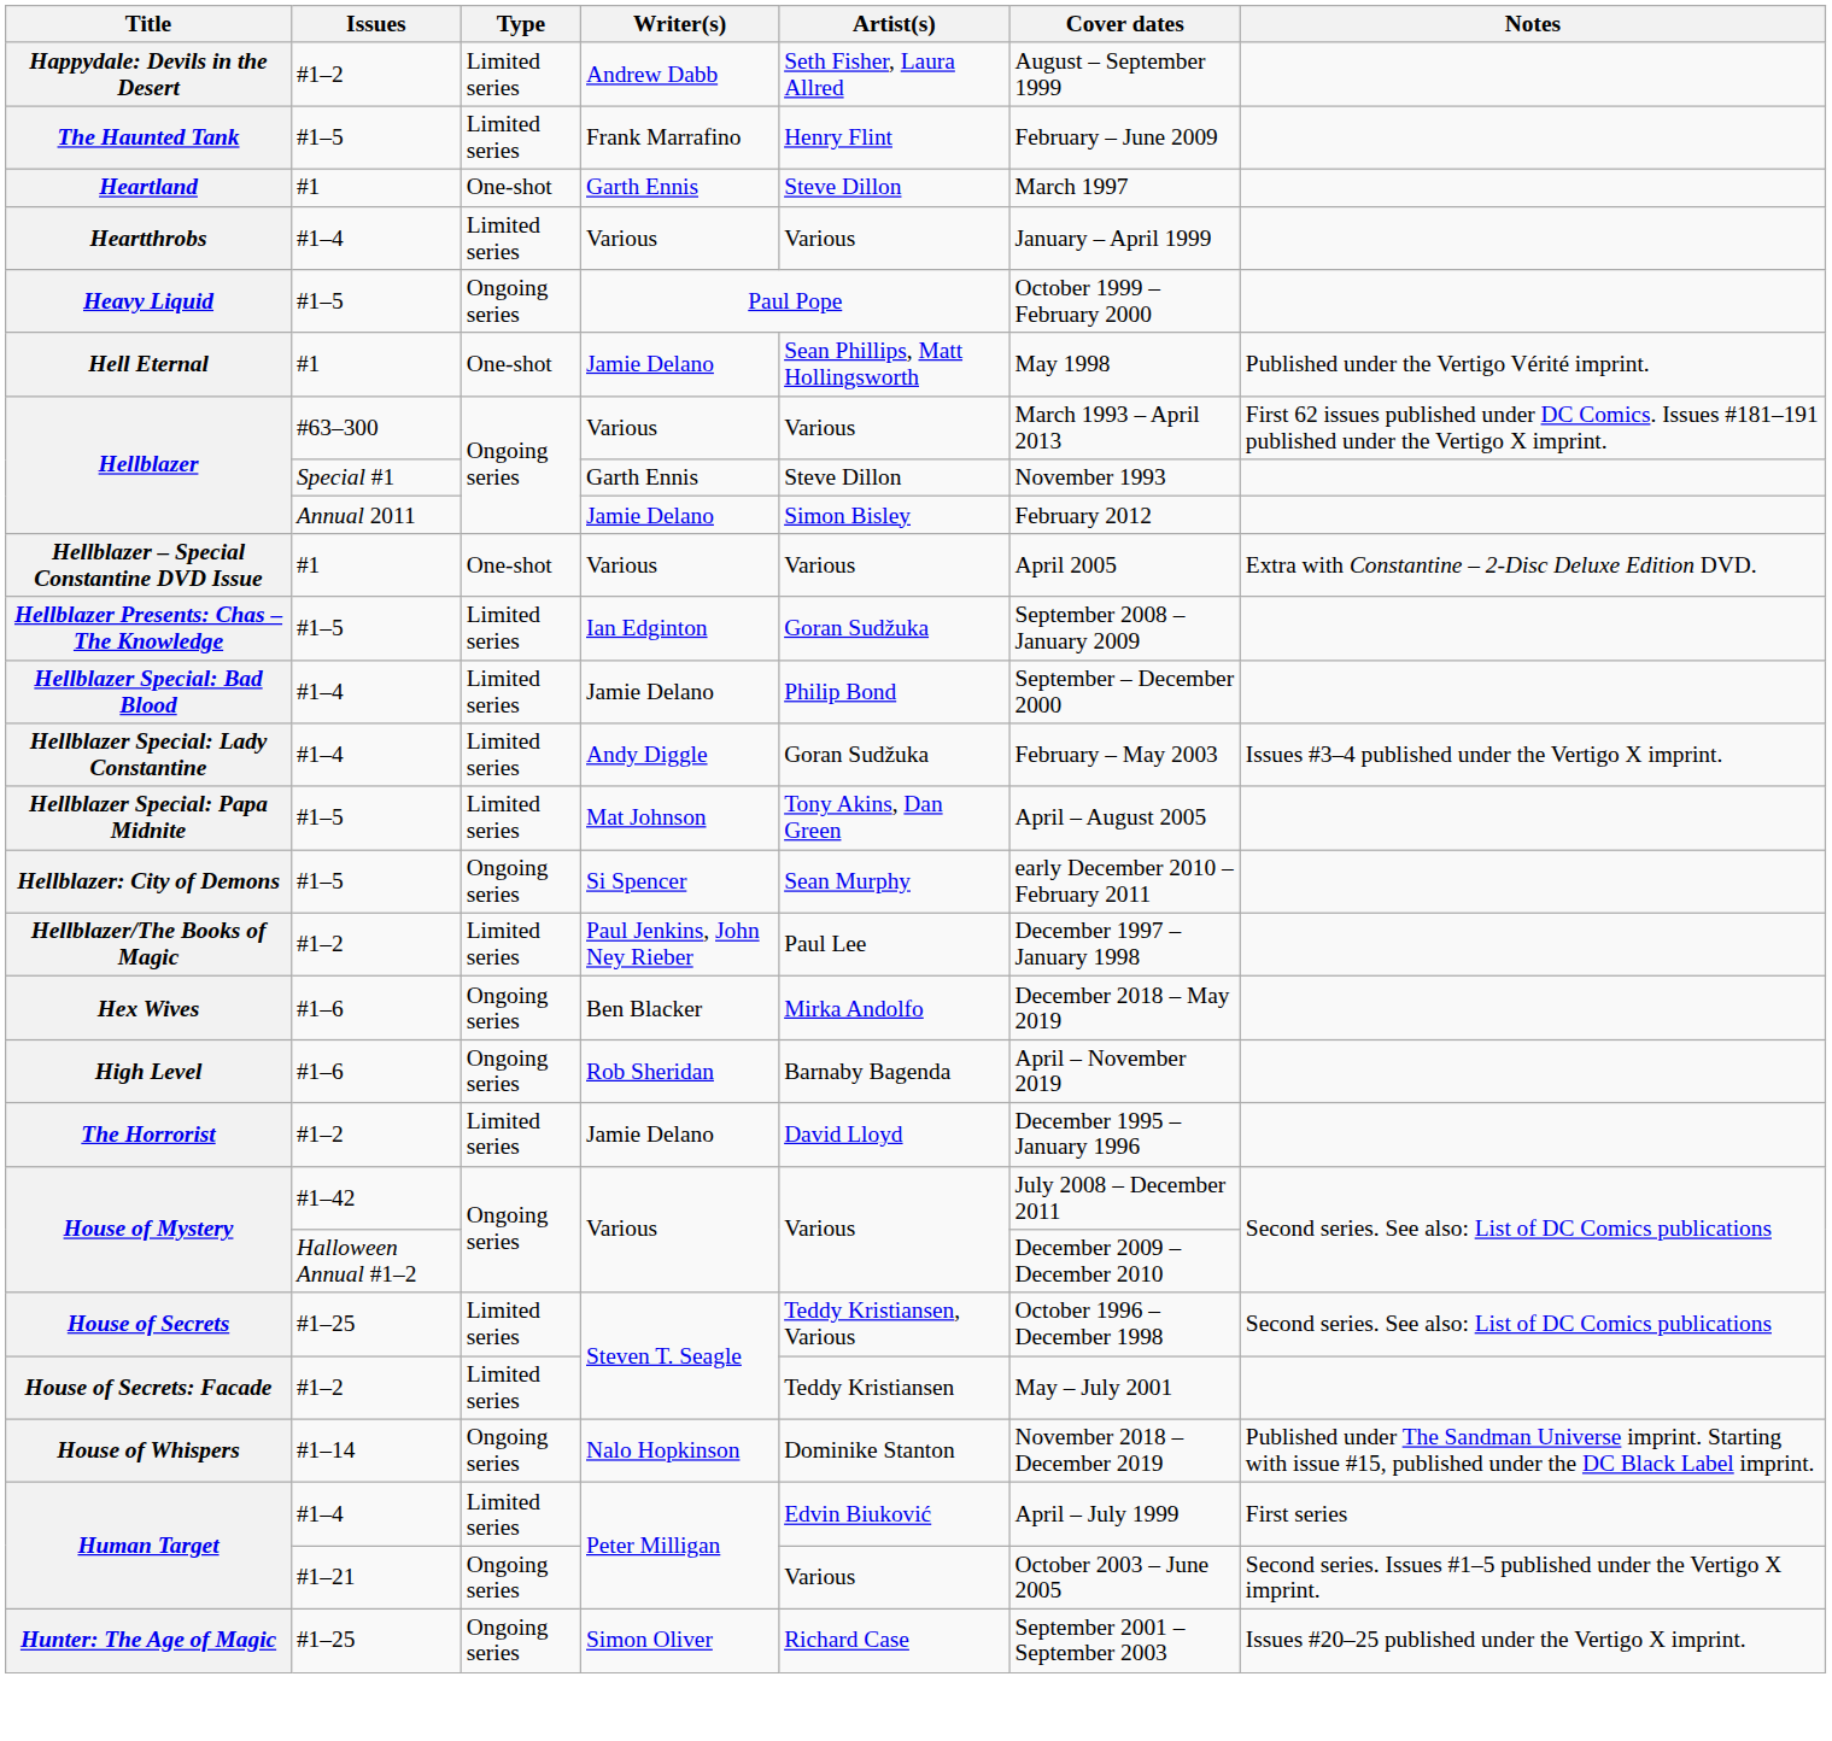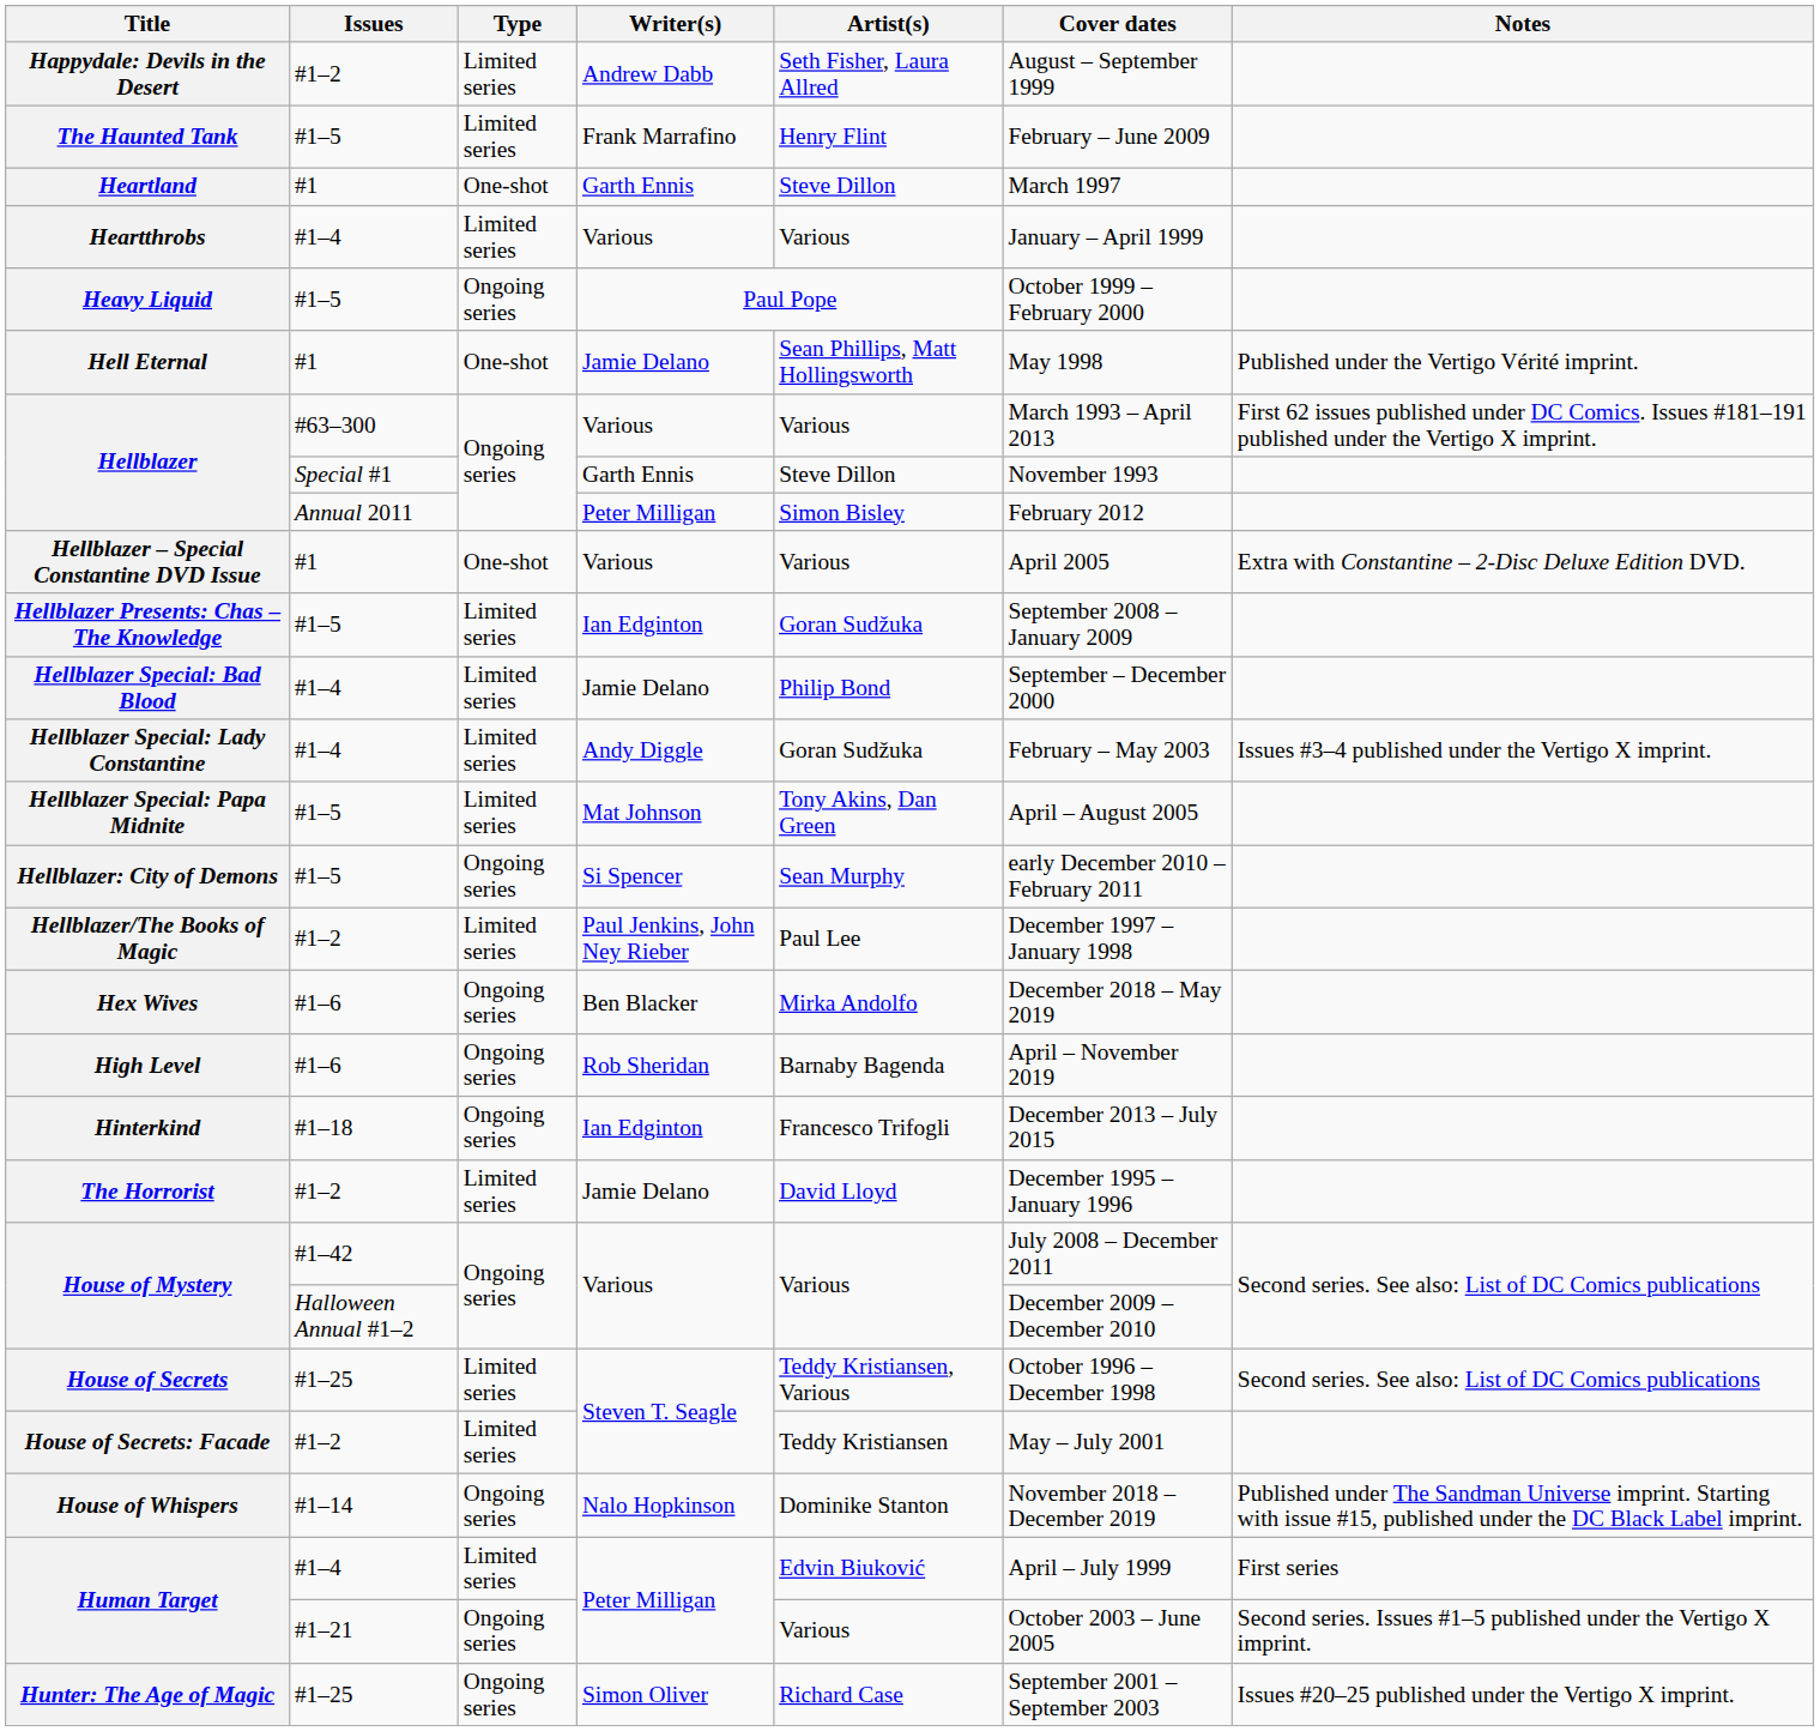 <table class="wikitable">
 <tr>
 <th>Title</th>
 <th>Issues</th>
 <th>Type</th>
 <th>Writer(s)</th>
 <th>Artist(s)</th>
 <th>Cover dates</th>
 <th>Notes</th>
 </tr>
 <tr>
 <th><em>Happydale: Devils in the Desert</em></th>
 <td>#1–2</td>
 <td>Limited series</td>
 <td><a href='#'>Andrew Dabb</a></td>
 <td><a href='#'>Seth Fisher</a>, <a href='#'>Laura Allred</a></td>
 <td>August – September 1999</td>
 <td></td>
 </tr>
 <tr>
 <th><em><a href='#'>The Haunted Tank</a></em></th>
 <td>#1–5</td>
 <td>Limited series</td>
 <td>Frank Marrafino</td>
 <td><a href='#'>Henry Flint</a></td>
 <td>February – June 2009</td>
 <td></td>
 </tr>
 <tr>
 <th><em><a href='#'>Heartland</a></em></th>
 <td>#1</td>
 <td>One-shot</td>
 <td><a href='#'>Garth Ennis</a></td>
 <td><a href='#'>Steve Dillon</a></td>
 <td>March 1997</td>
 <td></td>
 </tr>
 <tr>
 <th><em>Heartthrobs</em></th>
 <td>#1–4</td>
 <td>Limited series</td>
 <td>Various</td>
 <td>Various</td>
 <td>January – April 1999</td>
 <td></td>
 </tr>
 <tr>
 <th><em><a href='#'>Heavy Liquid</a></em></th>
 <td>#1–5</td>
 <td>Ongoing series</td>
 <td colspan="2" style="text-align:center"><a href='#'>Paul Pope</a></td>
 <td>October 1999 – February 2000</td>
 <td></td>
 </tr>
 <tr>
 <th><em>Hell Eternal</em></th>
 <td>#1</td>
 <td>One-shot</td>
 <td><a href='#'>Jamie Delano</a></td>
 <td><a href='#'>Sean Phillips</a>, <a href='#'>Matt Hollingsworth</a></td>
 <td>May 1998</td>
 <td>Published under the Vertigo Vérité imprint.</td>
 </tr>
 <tr>
 <th rowspan="3"><em><a href='#'>Hellblazer</a></em></th>
 <td>#63–300</td>
 <td rowspan="3">Ongoing series</td>
 <td>Various</td>
 <td>Various</td>
 <td>March 1993 – April 2013</td>
 <td>First 62 issues published under <a href='#'>DC Comics</a>. Issues #181–191 published under the Vertigo X imprint.</td>
 </tr>
 <tr>
 <td><em>Special</em> #1</td>
 <td>Garth Ennis</td>
 <td>Steve Dillon</td>
 <td>November 1993</td>
 <td></td>
 </tr>
 <tr>
 <td><em>Annual</em> 2011</td>
-<td><a href='#'>Jamie Delano</a></td>
+<td><a href='#'>Peter Milligan</a></td>
 <td><a href='#'>Simon Bisley</a></td>
 <td>February 2012</td>
 <td></td>
 </tr>
 <tr>
 <th><em>Hellblazer – Special Constantine DVD Issue</em></th>
 <td>#1</td>
 <td>One-shot</td>
 <td>Various</td>
 <td>Various</td>
 <td>April 2005</td>
 <td>Extra with <em>Constantine – 2-Disc Deluxe Edition</em> DVD.</td>
 </tr>
 <tr>
 <th><em><a href='#'>Hellblazer Presents: Chas – The Knowledge</a></em></th>
 <td>#1–5</td>
 <td>Limited series</td>
 <td><a href='#'>Ian Edginton</a></td>
 <td><a href='#'>Goran Sudžuka</a></td>
 <td>September 2008 – January 2009</td>
 <td></td>
 </tr>
 <tr>
 <th><em><a href='#'>Hellblazer Special: Bad Blood</a></em></th>
 <td>#1–4</td>
 <td>Limited series</td>
 <td>Jamie Delano</td>
 <td><a href='#'>Philip Bond</a></td>
 <td>September – December 2000</td>
 <td></td>
 </tr>
 <tr>
 <th><em>Hellblazer Special: Lady Constantine</em></th>
 <td>#1–4</td>
 <td>Limited series</td>
 <td><a href='#'>Andy Diggle</a></td>
 <td>Goran Sudžuka</td>
 <td>February – May 2003</td>
 <td>Issues #3–4 published under the Vertigo X imprint.</td>
 </tr>
 <tr>
 <th><em>Hellblazer Special: Papa Midnite</em></th>
 <td>#1–5</td>
 <td>Limited series</td>
 <td><a href='#'>Mat Johnson</a></td>
 <td><a href='#'>Tony Akins</a>, <a href='#'>Dan Green</a></td>
 <td>April – August 2005</td>
 <td></td>
 </tr>
 <tr>
 <th><em>Hellblazer: City of Demons</em></th>
 <td>#1–5</td>
 <td>Ongoing series</td>
 <td><a href='#'>Si Spencer</a></td>
 <td><a href='#'>Sean Murphy</a></td>
 <td>early December 2010 – February 2011</td>
 <td></td>
 </tr>
 <tr>
 <th><em>Hellblazer/The Books of Magic</em></th>
 <td>#1–2</td>
 <td>Limited series</td>
 <td><a href='#'>Paul Jenkins</a>, <a href='#'>John Ney Rieber</a></td>
 <td>Paul Lee</td>
 <td>December 1997 – January 1998</td>
 <td></td>
 </tr>
 <tr>
 <th><em>Hex Wives</em></th>
 <td>#1–6</td>
 <td>Ongoing series</td>
 <td>Ben Blacker</td>
 <td><a href='#'>Mirka Andolfo</a></td>
 <td>December 2018 – May 2019</td>
 <td></td>
 </tr>
 <tr>
 <th><em>High Level</em></th>
 <td>#1–6</td>
 <td>Ongoing series</td>
 <td><a href='#'>Rob Sheridan</a></td>
 <td>Barnaby Bagenda</td>
 <td>April – November 2019</td>
 <td></td>
 </tr>
 <tr>
+<th><em>Hinterkind</em></th>
+<td>#1–18</td>
+<td>Ongoing series</td>
+<td><a href='#'>Ian Edginton</a></td>
+<td>Francesco Trifogli</td>
+<td>December 2013 – July 2015</td>
+<td></td>
+</tr>
+<tr>
 <th><em><a href='#'>The Horrorist</a></em></th>
 <td>#1–2</td>
 <td>Limited series</td>
 <td>Jamie Delano</td>
 <td><a href='#'>David Lloyd</a></td>
 <td>December 1995 – January 1996</td>
 <td></td>
 </tr>
 <tr>
 <th rowspan="2"><em><a href='#'>House of Mystery</a></em></th>
 <td>#1–42</td>
 <td rowspan="2">Ongoing series</td>
 <td rowspan="2">Various</td>
 <td rowspan="2">Various</td>
 <td>July 2008 – December 2011</td>
 <td rowspan="2">Second series. See also: <a href='#'>List of DC Comics publications</a></td>
 </tr>
 <tr>
 <td><em>Halloween Annual</em> #1–2</td>
 <td>December 2009 – December 2010</td>
 </tr>
 <tr>
 <th><em><a href='#'>House of Secrets</a></em></th>
 <td>#1–25</td>
 <td>Limited series</td>
 <td rowspan="2"><a href='#'>Steven T. Seagle</a></td>
 <td><a href='#'>Teddy Kristiansen</a>, Various</td>
 <td>October 1996 – December 1998</td>
 <td>Second series. See also: <a href='#'>List of DC Comics publications</a></td>
 </tr>
 <tr>
 <th><em>House of Secrets: Facade</em></th>
 <td>#1–2</td>
 <td>Limited series</td>
 <td>Teddy Kristiansen</td>
 <td>May – July 2001</td>
 <td></td>
 </tr>
 <tr>
 <th><em>House of Whispers</em></th>
 <td>#1–14</td>
 <td>Ongoing series</td>
 <td><a href='#'>Nalo Hopkinson</a></td>
 <td>Dominike Stanton</td>
 <td>November 2018 – December 2019</td>
 <td>Published under <a href='#'>The Sandman Universe</a> imprint. Starting with issue #15, published under the <a href='#'>DC Black Label</a> imprint.</td>
 </tr>
 <tr>
 <th rowspan="2"><em><a href='#'>Human Target</a></em></th>
 <td>#1–4</td>
 <td>Limited series</td>
 <td rowspan="2"><a href='#'>Peter Milligan</a></td>
 <td><a href='#'>Edvin Biuković</a></td>
 <td>April – July 1999</td>
 <td>First series</td>
 </tr>
 <tr>
 <td>#1–21</td>
 <td>Ongoing series</td>
 <td>Various</td>
 <td>October 2003 – June 2005</td>
 <td>Second series. Issues #1–5 published under the Vertigo X imprint.</td>
 </tr>
 <tr>
 <th><em><a href='#'>Hunter: The Age of Magic</a></em></th>
 <td>#1–25</td>
 <td>Ongoing series</td>
 <td><a href='#'>Simon Oliver</a></td>
 <td><a href='#'>Richard Case</a></td>
 <td>September 2001 – September 2003</td>
 <td>Issues #20–25 published under the Vertigo X imprint.</td>
 </tr>
 </table>
